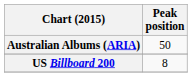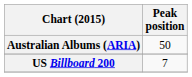 <table class="wikitable sortable plainrowheaders" style="text-align:center">
 <tr>
 <th scope="col">Chart (2015)</th>
 <th scope="col">Peak<br> position</th>
 </tr>
 <tr>
 <th scope="row">Australian Albums (<a href='#'>ARIA</a>)</th>
 <td>50</td>
 </tr>
 <tr>
 </tr>
 <tr>
 </tr>
 <tr>
 <th scope="row">US <a href='#'><em>Billboard</em> 200</a></th>
-<td>8</td>
+<td>7</td>
 </tr>
 <tr>
 </tr>
 </table>
